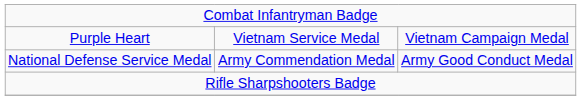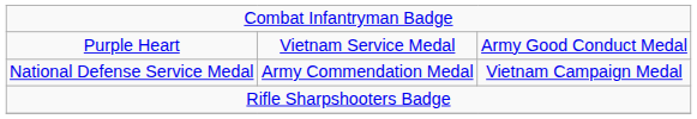 <table class="wikitable" style="margin:1em auto; text-align:center;">
 <tr>
 <td colspan="6" style="text-align: center"><a href='#'>Combat Infantryman Badge</a></td>
 </tr>
 <tr>
 <td><a href='#'>Purple Heart</a></td>
 <td><a href='#'>Vietnam Service Medal</a></td>
-<td><a href='#'>Vietnam Campaign Medal</a></td>
+<td><a href='#'>Army Good Conduct Medal</a></td>
 </tr>
 <tr>
 <td><a href='#'>National Defense Service Medal</a></td>
 <td><a href='#'>Army Commendation Medal</a></td>
-<td><a href='#'>Army Good Conduct Medal</a></td>
+<td><a href='#'>Vietnam Campaign Medal</a></td>
 </tr>
 <tr>
 <td colspan="6" style="text-align: center"><a href='#'>Rifle Sharpshooters Badge</a></td>
 </tr>
 <tr>
 </tr>
 </table>
